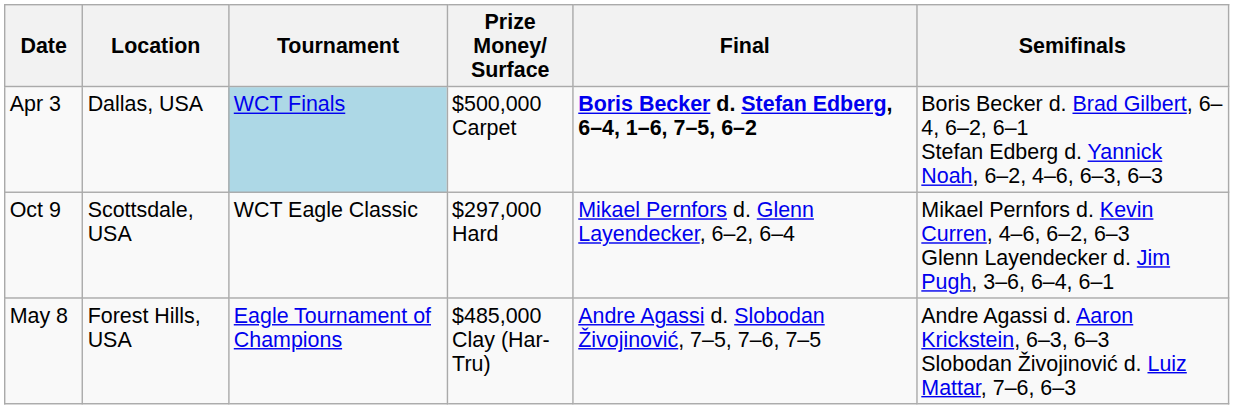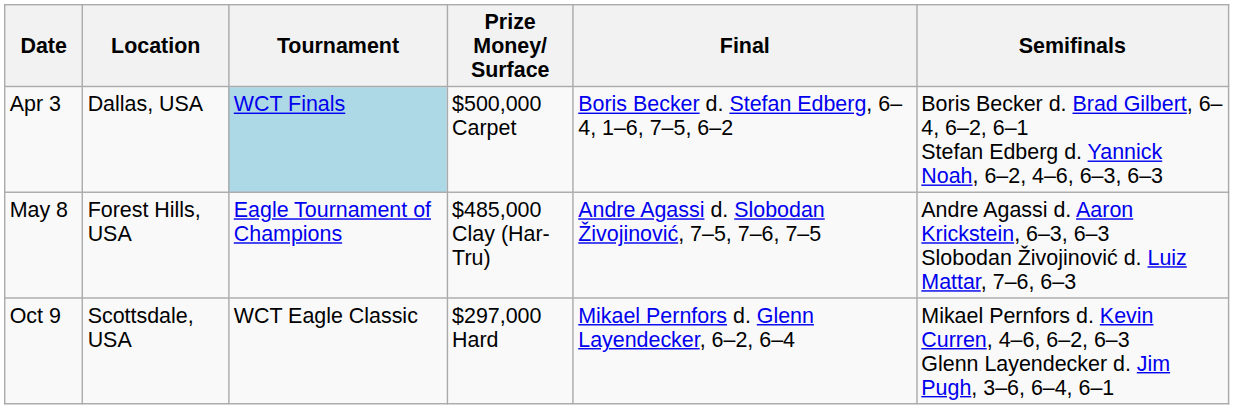 <table class="wikitable" style="font-size:95%;">
 <tr>
 <th width="5%" align="top">Date</th>
 <th width="9%" align="top">Location</th>
 <th width="14%" align="top">Tournament</th>
 <th width="8%" align="top">Prize Money/<br>Surface</th>
 <th width="22%" align="top">Final</th>
 <th width="20%" align="top">Semifinals</th>
 </tr>
 <tr valign="top">
 <td>Apr 3</td>
 <td>Dallas, USA</td>
 <td style="background: lightblue;"><a href='#'>WCT Finals</a></td>
 <td>$500,000<br>Carpet</td>
-<td><strong> <a href='#'>Boris Becker</a> d.  <a href='#'>Stefan Edberg</a>, 6–4, 1–6, 7–5, 6–2</strong></td>
+<td> <a href='#'>Boris Becker</a> d.  <a href='#'>Stefan Edberg</a>, 6–4, 1–6, 7–5, 6–2</td>
 <td>Boris Becker d. <a href='#'>Brad Gilbert</a>, 6–4, 6–2, 6–1 <br> Stefan Edberg d. <a href='#'>Yannick Noah</a>, 6–2, 4–6, 6–3, 6–3</td>
+</tr>
+<tr valign="top">
+<td>May 8</td>
+<td>Forest Hills, USA</td>
+<td><a href='#'>Eagle Tournament of Champions</a></td>
+<td>$485,000<br>Clay (Har-Tru)</td>
+<td> <a href='#'>Andre Agassi</a> d.  <a href='#'>Slobodan Živojinović</a>, 7–5, 7–6, 7–5</td>
+<td>Andre Agassi d. <a href='#'>Aaron Krickstein</a>, 6–3, 6–3 <br> Slobodan Živojinović d. <a href='#'>Luiz Mattar</a>, 7–6, 6–3</td>
 </tr>
 <tr valign="top">
 <td>Oct 9</td>
 <td>Scottsdale, USA</td>
 <td>WCT Eagle Classic</td>
 <td>$297,000<br>Hard</td>
 <td> <a href='#'>Mikael Pernfors</a> d.  <a href='#'>Glenn Layendecker</a>, 6–2, 6–4</td>
 <td>Mikael Pernfors d. <a href='#'>Kevin Curren</a>, 4–6, 6–2, 6–3 <br> Glenn Layendecker d. <a href='#'>Jim Pugh</a>, 3–6, 6–4, 6–1</td>
 </tr>
-<tr valign="top">
-<td>May 8</td>
-<td>Forest Hills, USA</td>
-<td><a href='#'>Eagle Tournament of Champions</a></td>
-<td>$485,000<br>Clay (Har-Tru)</td>
-<td> <a href='#'>Andre Agassi</a> d.  <a href='#'>Slobodan Živojinović</a>, 7–5, 7–6, 7–5</td>
-<td>Andre Agassi d. <a href='#'>Aaron Krickstein</a>, 6–3, 6–3 <br> Slobodan Živojinović d. <a href='#'>Luiz Mattar</a>, 7–6, 6–3</td>
-</tr>
 </table>
